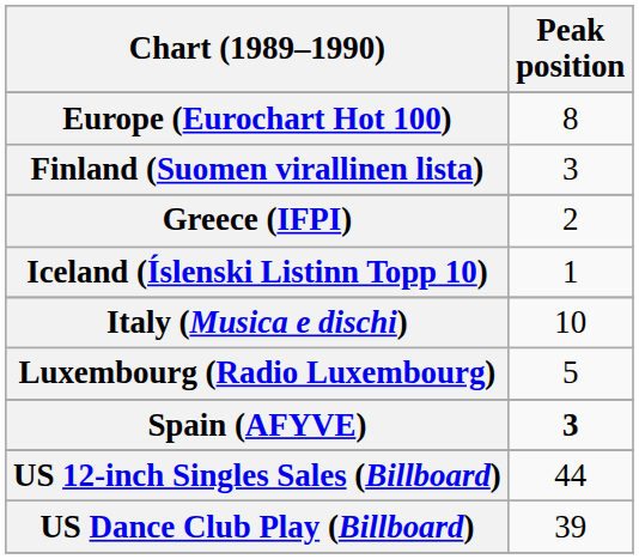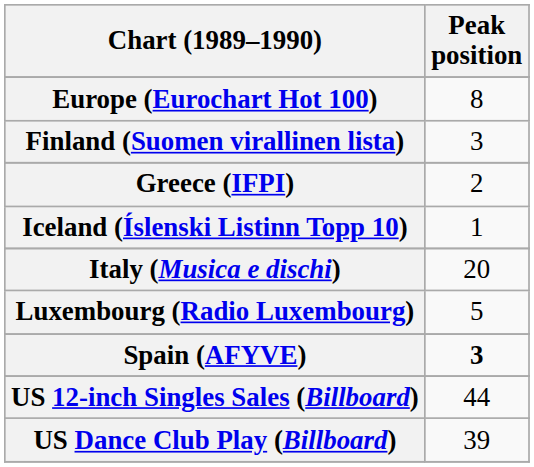 <table class="wikitable sortable plainrowheaders" style="text-align:center">
 <tr>
 <th>Chart (1989–1990)</th>
 <th>Peak<br>position</th>
 </tr>
 <tr>
 </tr>
 <tr>
 </tr>
 <tr>
 </tr>
 <tr>
 </tr>
 <tr>
 <th scope="row">Europe (<a href='#'>Eurochart Hot 100</a>)</th>
 <td>8</td>
 </tr>
 <tr>
 <th scope="row">Finland (<a href='#'>Suomen virallinen lista</a>)</th>
 <td>3</td>
 </tr>
 <tr>
 </tr>
 <tr>
 <th scope="row">Greece (<a href='#'>IFPI</a>)</th>
 <td>2</td>
 </tr>
 <tr>
 <th scope="row">Iceland (<a href='#'>Íslenski Listinn Topp 10</a>)</th>
 <td>1</td>
 </tr>
 <tr>
 </tr>
 <tr>
 <th scope="row">Italy (<em><a href='#'>Musica e dischi</a></em>)</th>
-<td>10</td>
+<td>20</td>
 </tr>
 <tr>
 <th scope="row">Luxembourg (<a href='#'>Radio Luxembourg</a>)</th>
 <td align="center">5</td>
 </tr>
 <tr>
 </tr>
 <tr>
 </tr>
 <tr>
 </tr>
 <tr>
 </tr>
 <tr>
 <th scope="row">Spain (<a href='#'>AFYVE</a>)</th>
 <td><strong>3</strong></td>
 </tr>
 <tr>
 </tr>
 <tr>
 </tr>
 <tr>
 </tr>
 <tr>
 <th scope="row">US <a href='#'>12-inch Singles Sales</a> (<em><a href='#'>Billboard</a></em>)</th>
 <td>44</td>
 </tr>
 <tr>
 <th scope="row">US <a href='#'>Dance Club Play</a> (<em><a href='#'>Billboard</a></em>)</th>
 <td>39</td>
 </tr>
 <tr>
 </tr>
 </table>
